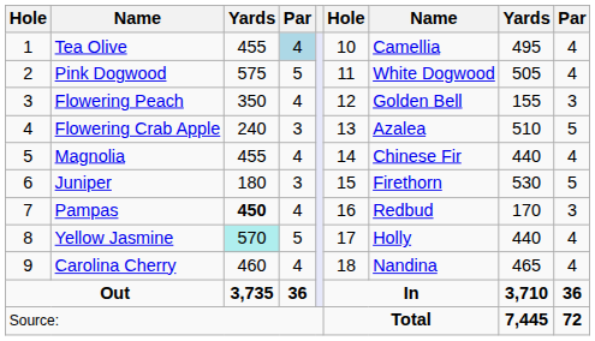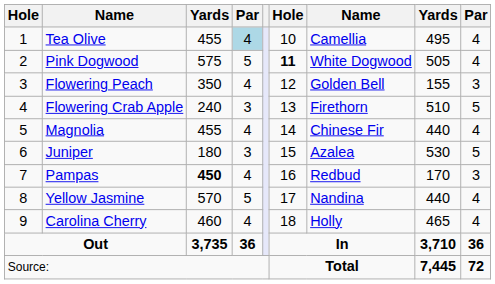 <table class=wikitable style="text-align: center">
 <tr>
 <th>Hole</th>
 <th>Name</th>
 <th>Yards</th>
 <th>Par</th>
 <th></th>
 <th>Hole</th>
 <th>Name</th>
 <th>Yards</th>
 <th>Par</th>
 </tr>
 <tr>
 <td>1</td>
 <td align=left><a href='#'>Tea Olive</a></td>
 <td>455</td>
 <td style="background: lightblue;">4</td>
 <td rowspan=10 style="background:#E6E8FA;"></td>
 <td>10</td>
 <td align=left><a href='#'>Camellia</a></td>
 <td>495</td>
 <td>4</td>
 </tr>
 <tr>
 <td>2</td>
 <td align=left><a href='#'>Pink Dogwood</a></td>
 <td>575</td>
 <td>5</td>
-<td>11</td>
+<td><strong>11</strong></td>
 <td align=left><a href='#'>White Dogwood</a></td>
 <td>505</td>
 <td>4</td>
 </tr>
 <tr>
 <td>3</td>
 <td align=left><a href='#'>Flowering Peach</a></td>
 <td>350</td>
 <td>4</td>
 <td>12</td>
 <td align=left><a href='#'>Golden Bell</a></td>
 <td>155</td>
 <td>3</td>
 </tr>
 <tr>
 <td>4</td>
 <td align=left><a href='#'>Flowering Crab Apple</a></td>
 <td>240</td>
 <td>3</td>
 <td>13</td>
-<td align=left><a href='#'>Azalea</a></td>
+<td align=left><a href='#'>Firethorn</a></td>
 <td>510</td>
 <td>5</td>
 </tr>
 <tr>
 <td>5</td>
 <td align=left><a href='#'>Magnolia</a></td>
 <td>455</td>
 <td>4</td>
 <td>14</td>
 <td align=left><a href='#'>Chinese Fir</a></td>
 <td>440</td>
 <td>4</td>
 </tr>
 <tr>
 <td>6</td>
 <td align=left><a href='#'>Juniper</a></td>
 <td>180</td>
 <td>3</td>
 <td>15</td>
-<td align=left><a href='#'>Firethorn</a></td>
+<td align=left><a href='#'>Azalea</a></td>
 <td>530</td>
 <td>5</td>
 </tr>
 <tr>
 <td>7</td>
 <td align=left><a href='#'>Pampas</a></td>
 <td><strong>450</strong></td>
 <td>4</td>
 <td>16</td>
 <td align=left><a href='#'>Redbud</a></td>
 <td>170</td>
 <td>3</td>
 </tr>
 <tr>
 <td>8</td>
 <td align=left><a href='#'>Yellow Jasmine</a></td>
-<td style="background: paleturquoise;">570</td>
+<td>570</td>
 <td>5</td>
 <td>17</td>
-<td align=left><a href='#'>Holly</a></td>
+<td align=left><a href='#'>Nandina</a></td>
 <td>440</td>
 <td>4</td>
 </tr>
 <tr>
 <td>9</td>
 <td align=left><a href='#'>Carolina Cherry</a></td>
 <td>460</td>
 <td>4</td>
 <td>18</td>
-<td align=left><a href='#'>Nandina</a></td>
+<td align=left><a href='#'>Holly</a></td>
 <td>465</td>
 <td>4</td>
 </tr>
 <tr>
 <td colspan=2><strong>Out</strong></td>
 <td><strong>3,735</strong></td>
 <td><strong>36</strong></td>
 <td colspan=2><strong>In</strong></td>
 <td><strong>3,710</strong></td>
 <td><strong>36</strong></td>
 </tr>
 <tr>
 <td colspan=5 align=left><small>Source:</small></td>
 <td colspan=2><strong>Total</strong></td>
 <td><strong>7,445</strong></td>
 <td><strong>72</strong></td>
 </tr>
 </table>
